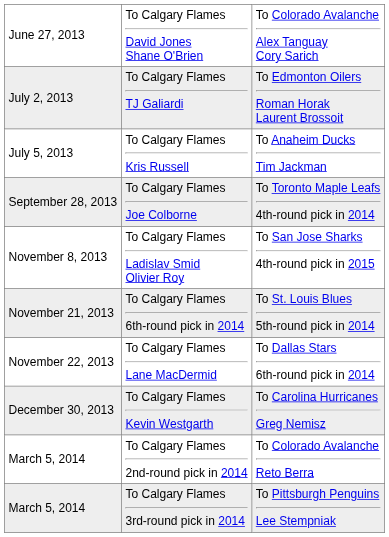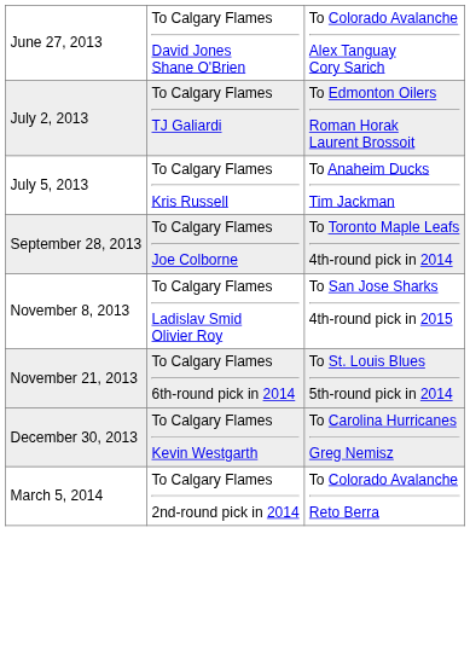 <table border="1" style="border-collapse:collapse;"  cellpadding="5">
 <tr>
 <td>June 27, 2013</td>
 <td valign="top">To Calgary Flames<hr><a href='#'>David Jones</a><br><a href='#'>Shane O'Brien</a></td>
 <td valign="top">To <a href='#'>Colorado Avalanche</a><hr><a href='#'>Alex Tanguay</a><br><a href='#'>Cory Sarich</a></td>
 </tr>
 <tr style="background:#eee;">
 <td>July 2, 2013</td>
 <td valign="top">To Calgary Flames<hr><a href='#'>TJ Galiardi</a></td>
 <td valign="top">To <a href='#'>Edmonton Oilers</a><hr><a href='#'>Roman Horak</a><br><a href='#'>Laurent Brossoit</a></td>
 </tr>
 <tr>
 <td>July 5, 2013</td>
 <td valign="top">To Calgary Flames<hr><a href='#'>Kris Russell</a></td>
 <td valign="top">To <a href='#'>Anaheim Ducks</a><hr><a href='#'>Tim Jackman</a></td>
 </tr>
 <tr style="background:#eee;">
 <td>September 28, 2013</td>
 <td valign="top">To Calgary Flames<hr><a href='#'>Joe Colborne</a></td>
 <td valign="top">To <a href='#'>Toronto Maple Leafs</a><hr>4th-round pick in <a href='#'>2014</a></td>
 </tr>
 <tr>
 <td>November 8, 2013</td>
 <td valign="top">To Calgary Flames<hr><a href='#'>Ladislav Smid</a><br><a href='#'>Olivier Roy</a></td>
 <td valign="top">To <a href='#'>San Jose Sharks</a><hr>4th-round pick in <a href='#'>2015</a></td>
 </tr>
 <tr style="background:#eee;">
 <td>November 21, 2013</td>
 <td valign="top">To Calgary Flames<hr>6th-round pick in <a href='#'>2014</a></td>
 <td valign="top">To <a href='#'>St. Louis Blues</a><hr>5th-round pick in <a href='#'>2014</a></td>
 </tr>
-<tr>
-<td>November 22, 2013</td>
-<td valign="top">To Calgary Flames<hr><a href='#'>Lane MacDermid</a></td>
-<td valign="top">To <a href='#'>Dallas Stars</a><hr>6th-round pick in <a href='#'>2014</a></td>
-</tr>
 <tr style="background:#eee;">
 <td>December 30, 2013</td>
 <td valign="top">To Calgary Flames<hr><a href='#'>Kevin Westgarth</a></td>
 <td valign="top">To <a href='#'>Carolina Hurricanes</a><hr><a href='#'>Greg Nemisz</a></td>
 </tr>
 <tr>
 <td>March 5, 2014</td>
 <td valign="top">To Calgary Flames<hr>2nd-round pick in <a href='#'>2014</a></td>
 <td valign="top">To <a href='#'>Colorado Avalanche</a><hr><a href='#'>Reto Berra</a></td>
 </tr>
-<tr style="background:#eee;">
-<td>March 5, 2014</td>
-<td valign="top">To Calgary Flames<hr>3rd-round pick in <a href='#'>2014</a></td>
-<td valign="top">To <a href='#'>Pittsburgh Penguins</a><hr><a href='#'>Lee Stempniak</a></td>
-</tr>
 </table>
